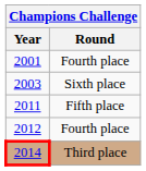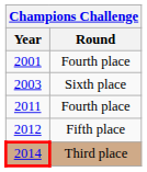 <table class="wikitable" style="text-align: center; font-size: 90%;">
 <tr>
 <th colspan="8"><a href='#'>Champions Challenge</a></th>
 </tr>
 <tr>
 <th>Year</th>
 <th>Round</th>
 </tr>
 <tr>
 <td> <a href='#'>2001</a></td>
 <td>Fourth place</td>
 </tr>
 <tr>
 <td> <a href='#'>2003</a></td>
 <td>Sixth place</td>
 </tr>
 <tr>
 <td> <a href='#'>2011</a></td>
-<td>Fifth place</td>
+<td>Fourth place</td>
 </tr>
 <tr>
 <td> <a href='#'>2012</a></td>
-<td>Fourth place</td>
+<td>Fifth place</td>
 </tr>
 <tr bgcolor=#CFAA88>
 <td style="border: 3px solid red"> <a href='#'>2014</a></td>
 <td>Third place</td>
 </tr>
 </table>
